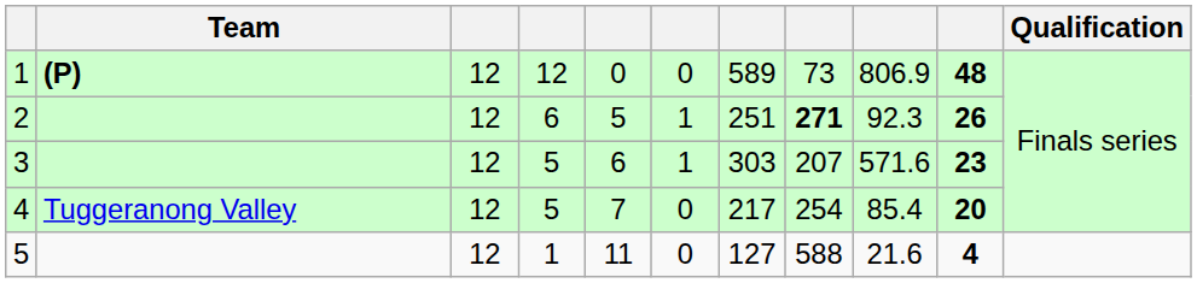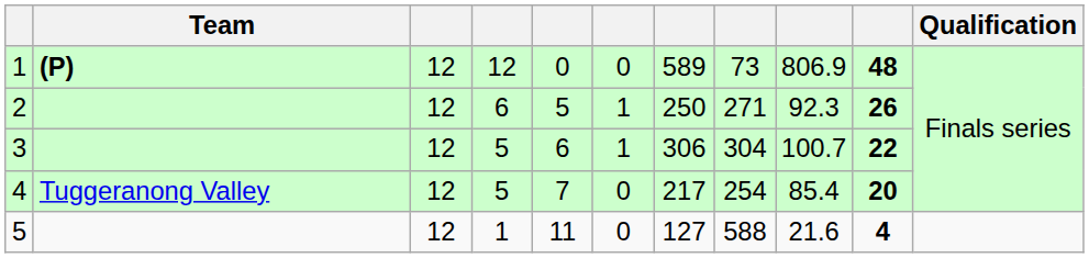 <table class="wikitable" style="text-align:center; margin-bottom:0">
 <tr>
 <th style="width:10px"></th>
 <th style="width:35%;">Team</th>
 <th style="width:30px;"></th>
 <th style="width:30px;"></th>
 <th style="width:30px;"></th>
 <th style="width:30px;"></th>
 <th style="width:30px;"></th>
 <th style="width:30px;"></th>
 <th style="width:30px;"></th>
 <th style="width:30px;"></th>
 <th>Qualification</th>
 </tr>
 <tr style="background:#ccffcc;">
 <td>1</td>
 <td style="text-align:left;"> <strong>(P)</strong></td>
 <td>12</td>
 <td>12</td>
 <td>0</td>
 <td>0</td>
 <td>589</td>
 <td>73</td>
 <td>806.9</td>
 <td><strong>48</strong></td>
 <td rowspan=4>Finals series</td>
 </tr>
 <tr style="background:#ccffcc;">
 <td>2</td>
 <td style="text-align:left;"></td>
 <td>12</td>
 <td>6</td>
 <td>5</td>
 <td>1</td>
-<td>251</td>
-<td><strong>271</strong></td>
+<td>250</td>
+<td>271</td>
 <td>92.3</td>
 <td><strong>26</strong></td>
 </tr>
 <tr style="background:#ccffcc;">
 <td>3</td>
 <td style="text-align:left;"></td>
 <td>12</td>
 <td>5</td>
 <td>6</td>
 <td>1</td>
-<td>303</td>
-<td>207</td>
-<td>571.6</td>
-<td><strong>23</strong></td>
+<td>306</td>
+<td>304</td>
+<td>100.7</td>
+<td><strong>22</strong></td>
 </tr>
 <tr style="background:#ccffcc;">
 <td>4</td>
 <td style="text-align:left;"><a href='#'>Tuggeranong Valley</a></td>
 <td>12</td>
 <td>5</td>
 <td>7</td>
 <td>0</td>
 <td>217</td>
 <td>254</td>
 <td>85.4</td>
 <td><strong>20</strong></td>
 </tr>
 <tr>
 <td>5</td>
 <td style="text-align:left;"></td>
 <td>12</td>
 <td>1</td>
 <td>11</td>
 <td>0</td>
 <td>127</td>
 <td>588</td>
 <td>21.6</td>
 <td><strong>4</strong></td>
 </tr>
 </table>
